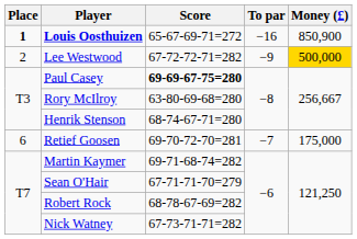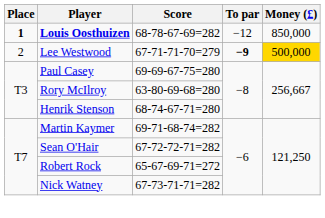 <table class="wikitable">
 <tr>
 <th>Place</th>
 <th>Player</th>
 <th>Score</th>
 <th>To par</th>
 <th>Money (<a href='#'>£</a>)</th>
 </tr>
 <tr>
 <td align=center><strong>1</strong></td>
 <td> <strong><a href='#'>Louis Oosthuizen</a></strong></td>
-<td>65-67-69-71=272</td>
-<td align=center>−16</td>
-<td align=center>850,900</td>
+<td>68-78-67-69=282</td>
+<td align=center>−12</td>
+<td align=center>850,000</td>
 </tr>
 <tr>
 <td align=center>2</td>
 <td> <a href='#'>Lee Westwood</a></td>
-<td>67-72-72-71=282</td>
-<td align=center>−9</td>
+<td>67-71-71-70=279</td>
+<td align=center><strong>−9</strong></td>
 <td align=center style="background: gold;">500,000</td>
 </tr>
 <tr>
 <td rowspan="3" align=center>T3</td>
 <td> <a href='#'>Paul Casey</a></td>
-<td><strong>69-69-67-75=280</strong></td>
+<td>69-69-67-75=280</td>
 <td rowspan="3" align=center>−8</td>
 <td rowspan="3" align=center>256,667</td>
 </tr>
 <tr>
 <td> <a href='#'>Rory McIlroy</a></td>
 <td>63-80-69-68=280</td>
 </tr>
 <tr>
 <td> <a href='#'>Henrik Stenson</a></td>
 <td>68-74-67-71=280</td>
 </tr>
 <tr>
-<td align=center>6</td>
-<td> <a href='#'>Retief Goosen</a></td>
-<td>69-70-72-70=281</td>
-<td align=center>−7</td>
-<td align=center>175,000</td>
-</tr>
-<tr>
 <td rowspan="4" align=center>T7</td>
 <td> <a href='#'>Martin Kaymer</a></td>
 <td>69-71-68-74=282</td>
 <td rowspan="4" align=center>−6</td>
 <td rowspan="4" align=center>121,250</td>
 </tr>
 <tr>
 <td> <a href='#'>Sean O'Hair</a></td>
-<td>67-71-71-70=279</td>
+<td>67-72-72-71=282</td>
 </tr>
 <tr>
 <td> <a href='#'>Robert Rock</a></td>
-<td>68-78-67-69=282</td>
+<td>65-67-69-71=272</td>
 </tr>
 <tr>
 <td> <a href='#'>Nick Watney</a></td>
 <td>67-73-71-71=282</td>
 </tr>
 </table>
